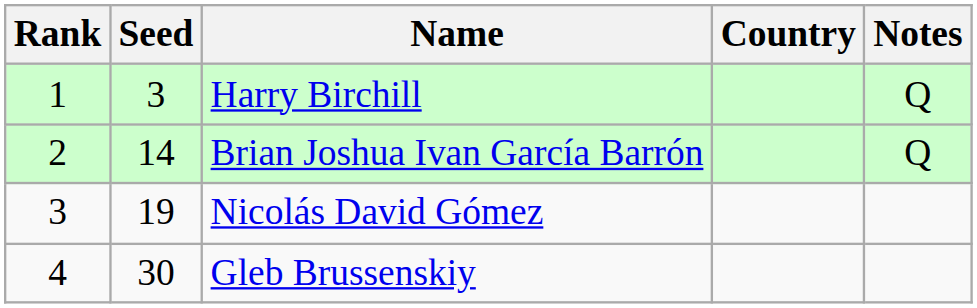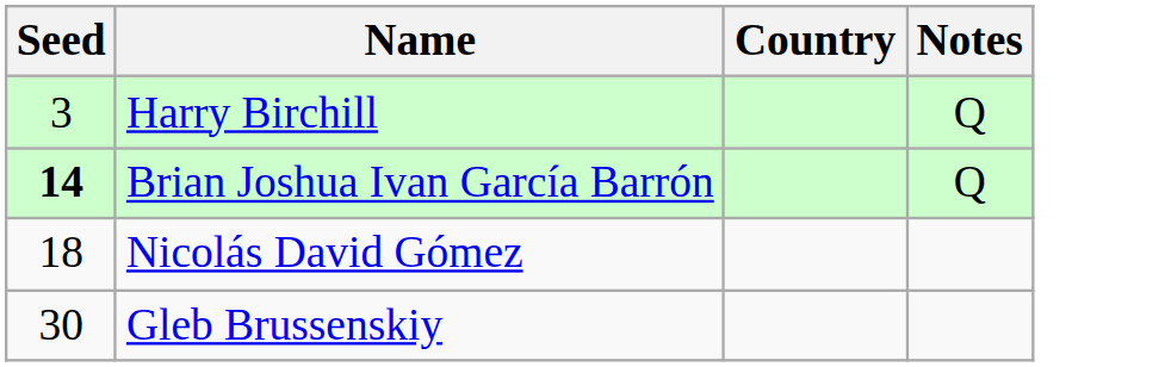 <table class="wikitable" style="text-align:center;">
 <tr>
-<th>Rank</th>
 <th>Seed</th>
 <th>Name</th>
 <th>Country</th>
 <th>Notes</th>
 </tr>
 <tr bgcolor=ccffcc>
-<td>1</td>
 <td>3</td>
 <td align=left><a href='#'>Harry Birchill</a></td>
 <td align=left></td>
 <td>Q</td>
 </tr>
 <tr bgcolor=ccffcc>
-<td>2</td>
-<td>14</td>
+<td><strong>14</strong></td>
 <td align=left><a href='#'>Brian Joshua Ivan García Barrón</a></td>
 <td align=left></td>
 <td>Q</td>
 </tr>
 <tr>
-<td>3</td>
-<td>19</td>
+<td>18</td>
 <td align=left><a href='#'>Nicolás David Gómez</a></td>
 <td align=left></td>
 <td></td>
 </tr>
 <tr>
-<td>4</td>
 <td>30</td>
 <td align=left><a href='#'>Gleb Brussenskiy</a></td>
 <td align=left></td>
 <td></td>
 </tr>
 </table>
